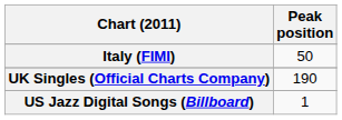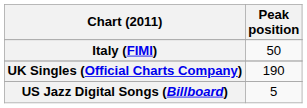 <table Class="wikitable sortable plainrowheaders">
 <tr>
 <th scope="col">Chart (2011)</th>
 <th scope="col">Peak<br>position</th>
 </tr>
 <tr>
 </tr>
 <tr>
 <th scope="row">Italy (<a href='#'>FIMI</a>)</th>
 <td align=center>50</td>
 </tr>
 <tr>
 </tr>
 <tr>
 <th scope="row">UK Singles (<a href='#'>Official Charts Company</a>)</th>
 <td align="center">190</td>
 </tr>
 <tr>
 </tr>
 <tr>
 <th scope="row">US Jazz Digital Songs (<em><a href='#'>Billboard</a></em>)</th>
-<td style="text-align:center;">1</td>
+<td style="text-align:center;">5</td>
 </tr>
 </table>
